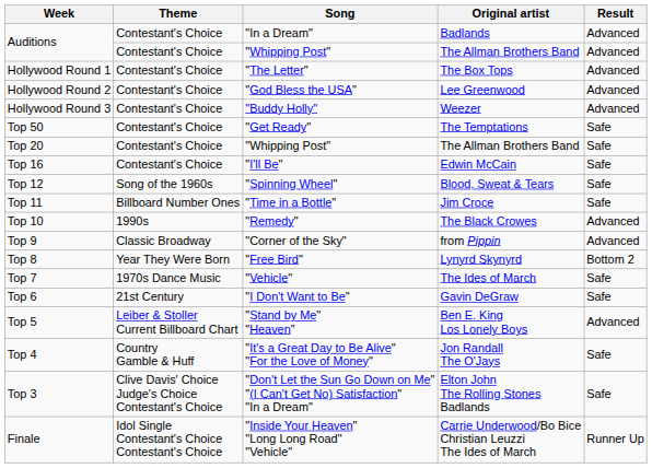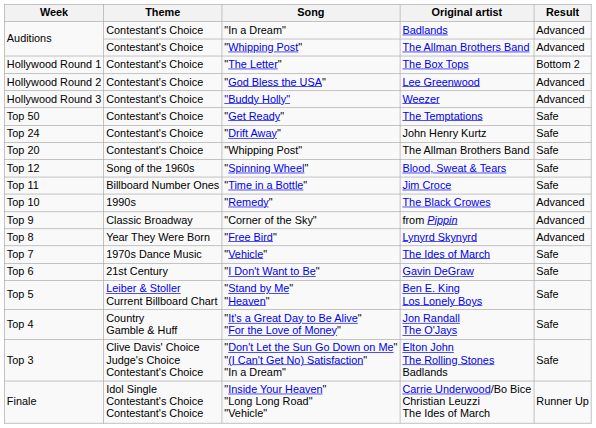 <table class="wikitable">
 <tr>
 <th>Week</th>
 <th>Theme</th>
 <th>Song</th>
 <th>Original artist</th>
 <th>Result</th>
 </tr>
 <tr>
 <td rowspan="2">Auditions</td>
 <td>Contestant's Choice</td>
 <td>"In a Dream"</td>
 <td><a href='#'>Badlands</a></td>
 <td>Advanced</td>
 </tr>
 <tr>
 <td>Contestant's Choice</td>
 <td>"<a href='#'>Whipping Post</a>"</td>
 <td><a href='#'>The Allman Brothers Band</a></td>
 <td>Advanced</td>
 </tr>
 <tr>
 <td>Hollywood Round 1</td>
 <td>Contestant's Choice</td>
 <td>"<a href='#'>The Letter</a>"</td>
 <td><a href='#'>The Box Tops</a></td>
-<td>Advanced</td>
+<td>Bottom 2</td>
 </tr>
 <tr>
 <td>Hollywood Round 2</td>
 <td>Contestant's Choice</td>
 <td>"<a href='#'>God Bless the USA</a>"</td>
 <td><a href='#'>Lee Greenwood</a></td>
 <td>Advanced</td>
 </tr>
 <tr>
 <td>Hollywood Round 3</td>
 <td>Contestant's Choice</td>
 <td><a href='#'>"Buddy Holly"</a></td>
 <td><a href='#'>Weezer</a></td>
 <td>Advanced</td>
 </tr>
 <tr>
 <td>Top 50</td>
 <td>Contestant's Choice</td>
 <td>"<a href='#'>Get Ready</a>"</td>
 <td><a href='#'>The Temptations</a></td>
 <td>Safe</td>
 </tr>
 <tr>
+<td>Top 24</td>
+<td>Contestant's Choice</td>
+<td>"<a href='#'>Drift Away</a>"</td>
+<td>John Henry Kurtz</td>
+<td>Safe</td>
+</tr>
+<tr>
 <td>Top 20</td>
 <td>Contestant's Choice</td>
 <td>"Whipping Post"</td>
 <td>The Allman Brothers Band</td>
-<td>Safe</td>
-</tr>
-<tr>
-<td>Top 16</td>
-<td>Contestant's Choice</td>
-<td>"<a href='#'>I'll Be</a>"</td>
-<td><a href='#'>Edwin McCain</a></td>
 <td>Safe</td>
 </tr>
 <tr>
 <td>Top 12</td>
 <td>Song of the 1960s</td>
 <td>"<a href='#'>Spinning Wheel</a>"</td>
 <td><a href='#'>Blood, Sweat & Tears</a></td>
 <td>Safe</td>
 </tr>
 <tr>
 <td>Top 11</td>
 <td>Billboard Number Ones</td>
 <td>"<a href='#'>Time in a Bottle</a>"</td>
 <td><a href='#'>Jim Croce</a></td>
 <td>Safe</td>
 </tr>
 <tr>
 <td>Top 10</td>
 <td>1990s</td>
 <td>"<a href='#'>Remedy</a>"</td>
 <td><a href='#'>The Black Crowes</a></td>
 <td>Advanced</td>
 </tr>
 <tr>
 <td>Top 9</td>
 <td>Classic Broadway</td>
 <td>"Corner of the Sky"</td>
 <td>from <em><a href='#'>Pippin</a></em></td>
 <td>Advanced</td>
 </tr>
 <tr>
 <td>Top 8</td>
 <td>Year They Were Born</td>
 <td>"<a href='#'>Free Bird</a>"</td>
 <td><a href='#'>Lynyrd Skynyrd</a></td>
-<td>Bottom 2</td>
+<td>Advanced</td>
 </tr>
 <tr>
 <td>Top 7</td>
 <td>1970s Dance Music</td>
 <td>"<a href='#'>Vehicle</a>"</td>
 <td><a href='#'>The Ides of March</a></td>
 <td>Safe</td>
 </tr>
 <tr>
 <td>Top 6</td>
 <td>21st Century</td>
 <td>"<a href='#'>I Don't Want to Be</a>"</td>
 <td><a href='#'>Gavin DeGraw</a></td>
 <td>Safe</td>
 </tr>
 <tr>
 <td>Top 5</td>
 <td><a href='#'>Leiber & Stoller</a><br>Current Billboard Chart</td>
 <td>"<a href='#'>Stand by Me</a>"<br>"<a href='#'>Heaven</a>"</td>
 <td><a href='#'>Ben E. King</a><br><a href='#'>Los Lonely Boys</a></td>
-<td>Advanced</td>
+<td>Safe</td>
 </tr>
 <tr>
 <td>Top 4</td>
 <td>Country<br>Gamble & Huff</td>
 <td>"<a href='#'>It's a Great Day to Be Alive</a>"<br>"<a href='#'>For the Love of Money</a>"</td>
 <td><a href='#'>Jon Randall</a><br><a href='#'>The O'Jays</a></td>
 <td>Safe</td>
 </tr>
 <tr>
 <td>Top 3</td>
 <td>Clive Davis' Choice<br>Judge's Choice<br>Contestant's Choice</td>
 <td>"<a href='#'>Don't Let the Sun Go Down on Me</a>"<br>"<a href='#'>(I Can't Get No) Satisfaction</a>"<br>"In a Dream"</td>
 <td><a href='#'>Elton John</a><br><a href='#'>The Rolling Stones</a><br>Badlands</td>
 <td>Safe</td>
 </tr>
 <tr>
 <td>Finale</td>
 <td>Idol Single<br>Contestant's Choice<br>Contestant's Choice</td>
 <td>"<a href='#'>Inside Your Heaven</a>"<br>"Long Long Road"<br>"Vehicle"</td>
 <td><a href='#'>Carrie Underwood</a>/Bo Bice<br>Christian Leuzzi<br>The Ides of March</td>
 <td>Runner Up</td>
 </tr>
 </table>
